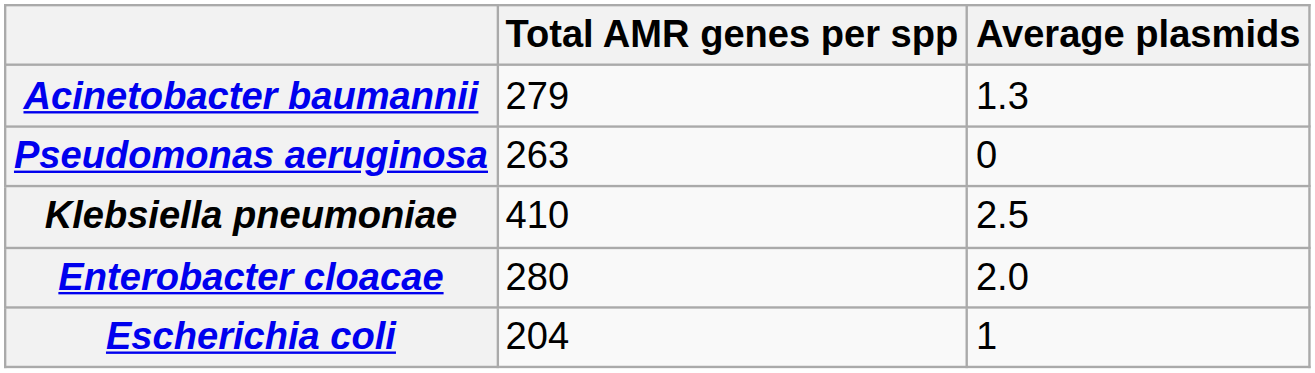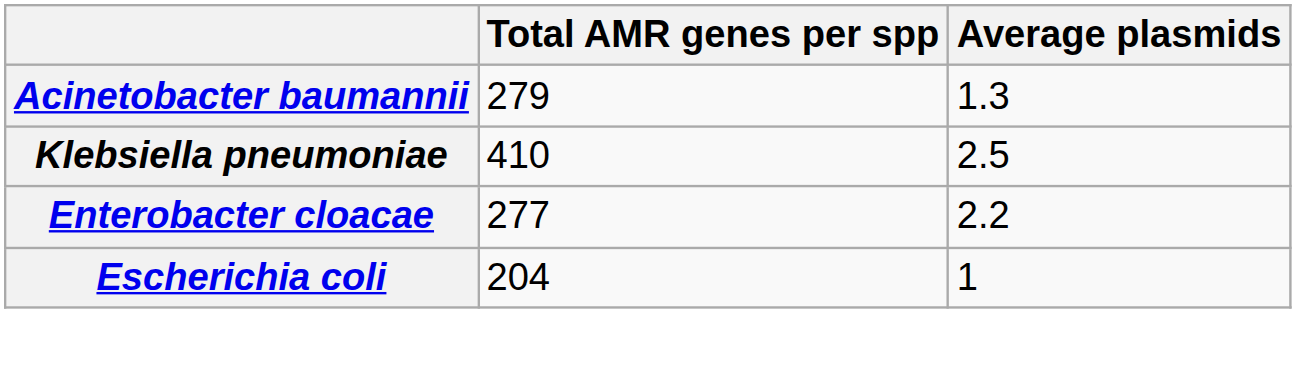 <table class="wikitable">
 <tr>
 <th></th>
 <th>Total AMR genes per spp</th>
 <th>Average plasmids</th>
 </tr>
 <tr>
 <th><em><a href='#'>Acinetobacter baumannii</a></em></th>
 <td>279</td>
 <td>1.3</td>
 </tr>
 <tr>
-<th><em><a href='#'>Pseudomonas aeruginosa</a></em></th>
-<td>263</td>
-<td>0</td>
-</tr>
-<tr>
 <th><em>Klebsiella pneumoniae</em></th>
 <td>410</td>
 <td>2.5</td>
 </tr>
 <tr>
 <th><em><a href='#'>Enterobacter cloacae</a></em></th>
-<td>280</td>
-<td>2.0</td>
+<td>277</td>
+<td>2.2</td>
 </tr>
 <tr>
 <th><em><a href='#'>Escherichia coli</a></em></th>
 <td>204</td>
 <td>1</td>
 </tr>
 </table>
